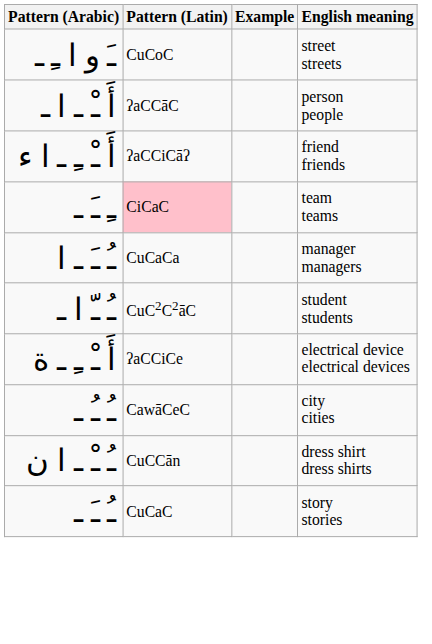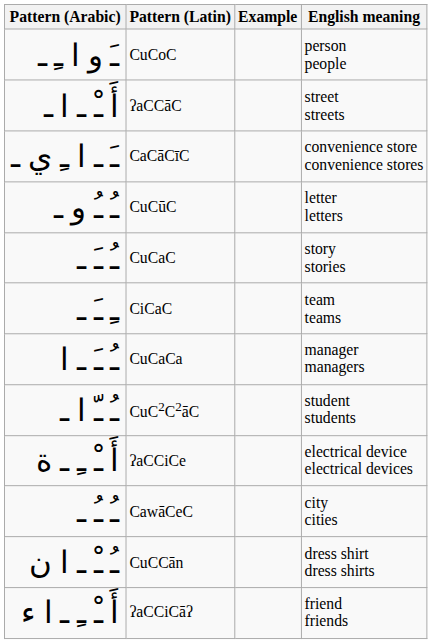 <table class="wikitable">
 <tr>
 <th>Pattern (Arabic)</th>
 <th>Pattern (Latin)</th>
 <th>Example</th>
 <th>English meaning</th>
 </tr>
 <tr>
 <td style="font-size:2em; text-align:right;">ـَ و ا ـِ ـ</td>
 <td>CuCoC</td>
 <td>  <br>  </td>
-<td>street <br> streets</td>
+<td>person <br> people</td>
 </tr>
 <tr>
 <td style="font-size:2em; text-align:right;">أَ ـْ ـ ا ـ</td>
 <td>ʔaCCāC</td>
 <td>  <br>  </td>
-<td>person <br> people</td>
+<td>street <br> streets</td>
 </tr>
 <tr>
-<td style="font-size:2em; text-align:right;">أَ ـْ ـِ ـ ا ء</td>
-<td>ʔaCCiCāʔ</td>
+<td style="font-size:2em; text-align:right;">ـَ ـ ا ـِ ي ـ</td>
+<td>CaCāCīC</td>
 <td>  <br>  </td>
-<td>friend <br> friends</td>
+<td>convenience store <br> convenience stores</td>
+</tr>
+<tr>
+<td style="font-size:2em; text-align:right;">ـُ ـُ و ـ</td>
+<td>CuCūC</td>
+<td>  <br>  </td>
+<td>letter <br> letters</td>
+</tr>
+<tr>
+<td style="font-size:2em; text-align:right;">ـُ ـَ ـ</td>
+<td>CuCaC</td>
+<td>  <br>  </td>
+<td>story <br> stories</td>
 </tr>
 <tr>
 <td style="font-size:2em; text-align:right;">ـِ ـَ ـ</td>
-<td style="background: pink;">CiCaC</td>
+<td>CiCaC</td>
 <td>  <br>  </td>
 <td>team <br> teams</td>
 </tr>
 <tr>
 <td style="font-size:2em; text-align:right;">ـُ ـَ ـ ا</td>
 <td>CuCaCa</td>
 <td>  <br>  </td>
 <td>manager <br> managers</td>
 </tr>
 <tr>
 <td style="font-size:2em; text-align:right;">ـُ ـّ ا ـ</td>
 <td>CuC<sup>2</sup>C<sup>2</sup>āC</td>
 <td>  <br>  </td>
 <td>student <br> students</td>
 </tr>
 <tr>
 <td style="font-size:2em; text-align:right;">أَ ـْ ـِ ـ ة</td>
 <td>ʔaCCiCe</td>
 <td>  <br>  </td>
 <td>electrical device <br> electrical devices</td>
 </tr>
 <tr>
 <td style="font-size:2em; text-align:right;">ـُ ـُ ـ</td>
 <td>CawāCeC</td>
 <td>  <br>  </td>
 <td>city <br> cities</td>
 </tr>
 <tr>
 <td style="font-size:2em; text-align:right;">ـُ ـْ ـ ا ن</td>
 <td>CuCCān</td>
 <td>  <br>  </td>
 <td>dress shirt <br> dress shirts</td>
 </tr>
 <tr>
-<td style="font-size:2em; text-align:right;">ـُ ـَ ـ</td>
-<td>CuCaC</td>
+<td style="font-size:2em; text-align:right;">أَ ـْ ـِ ـ ا ء</td>
+<td>ʔaCCiCāʔ</td>
 <td>  <br>  </td>
-<td>story <br> stories</td>
+<td>friend <br> friends</td>
 </tr>
 </table>
